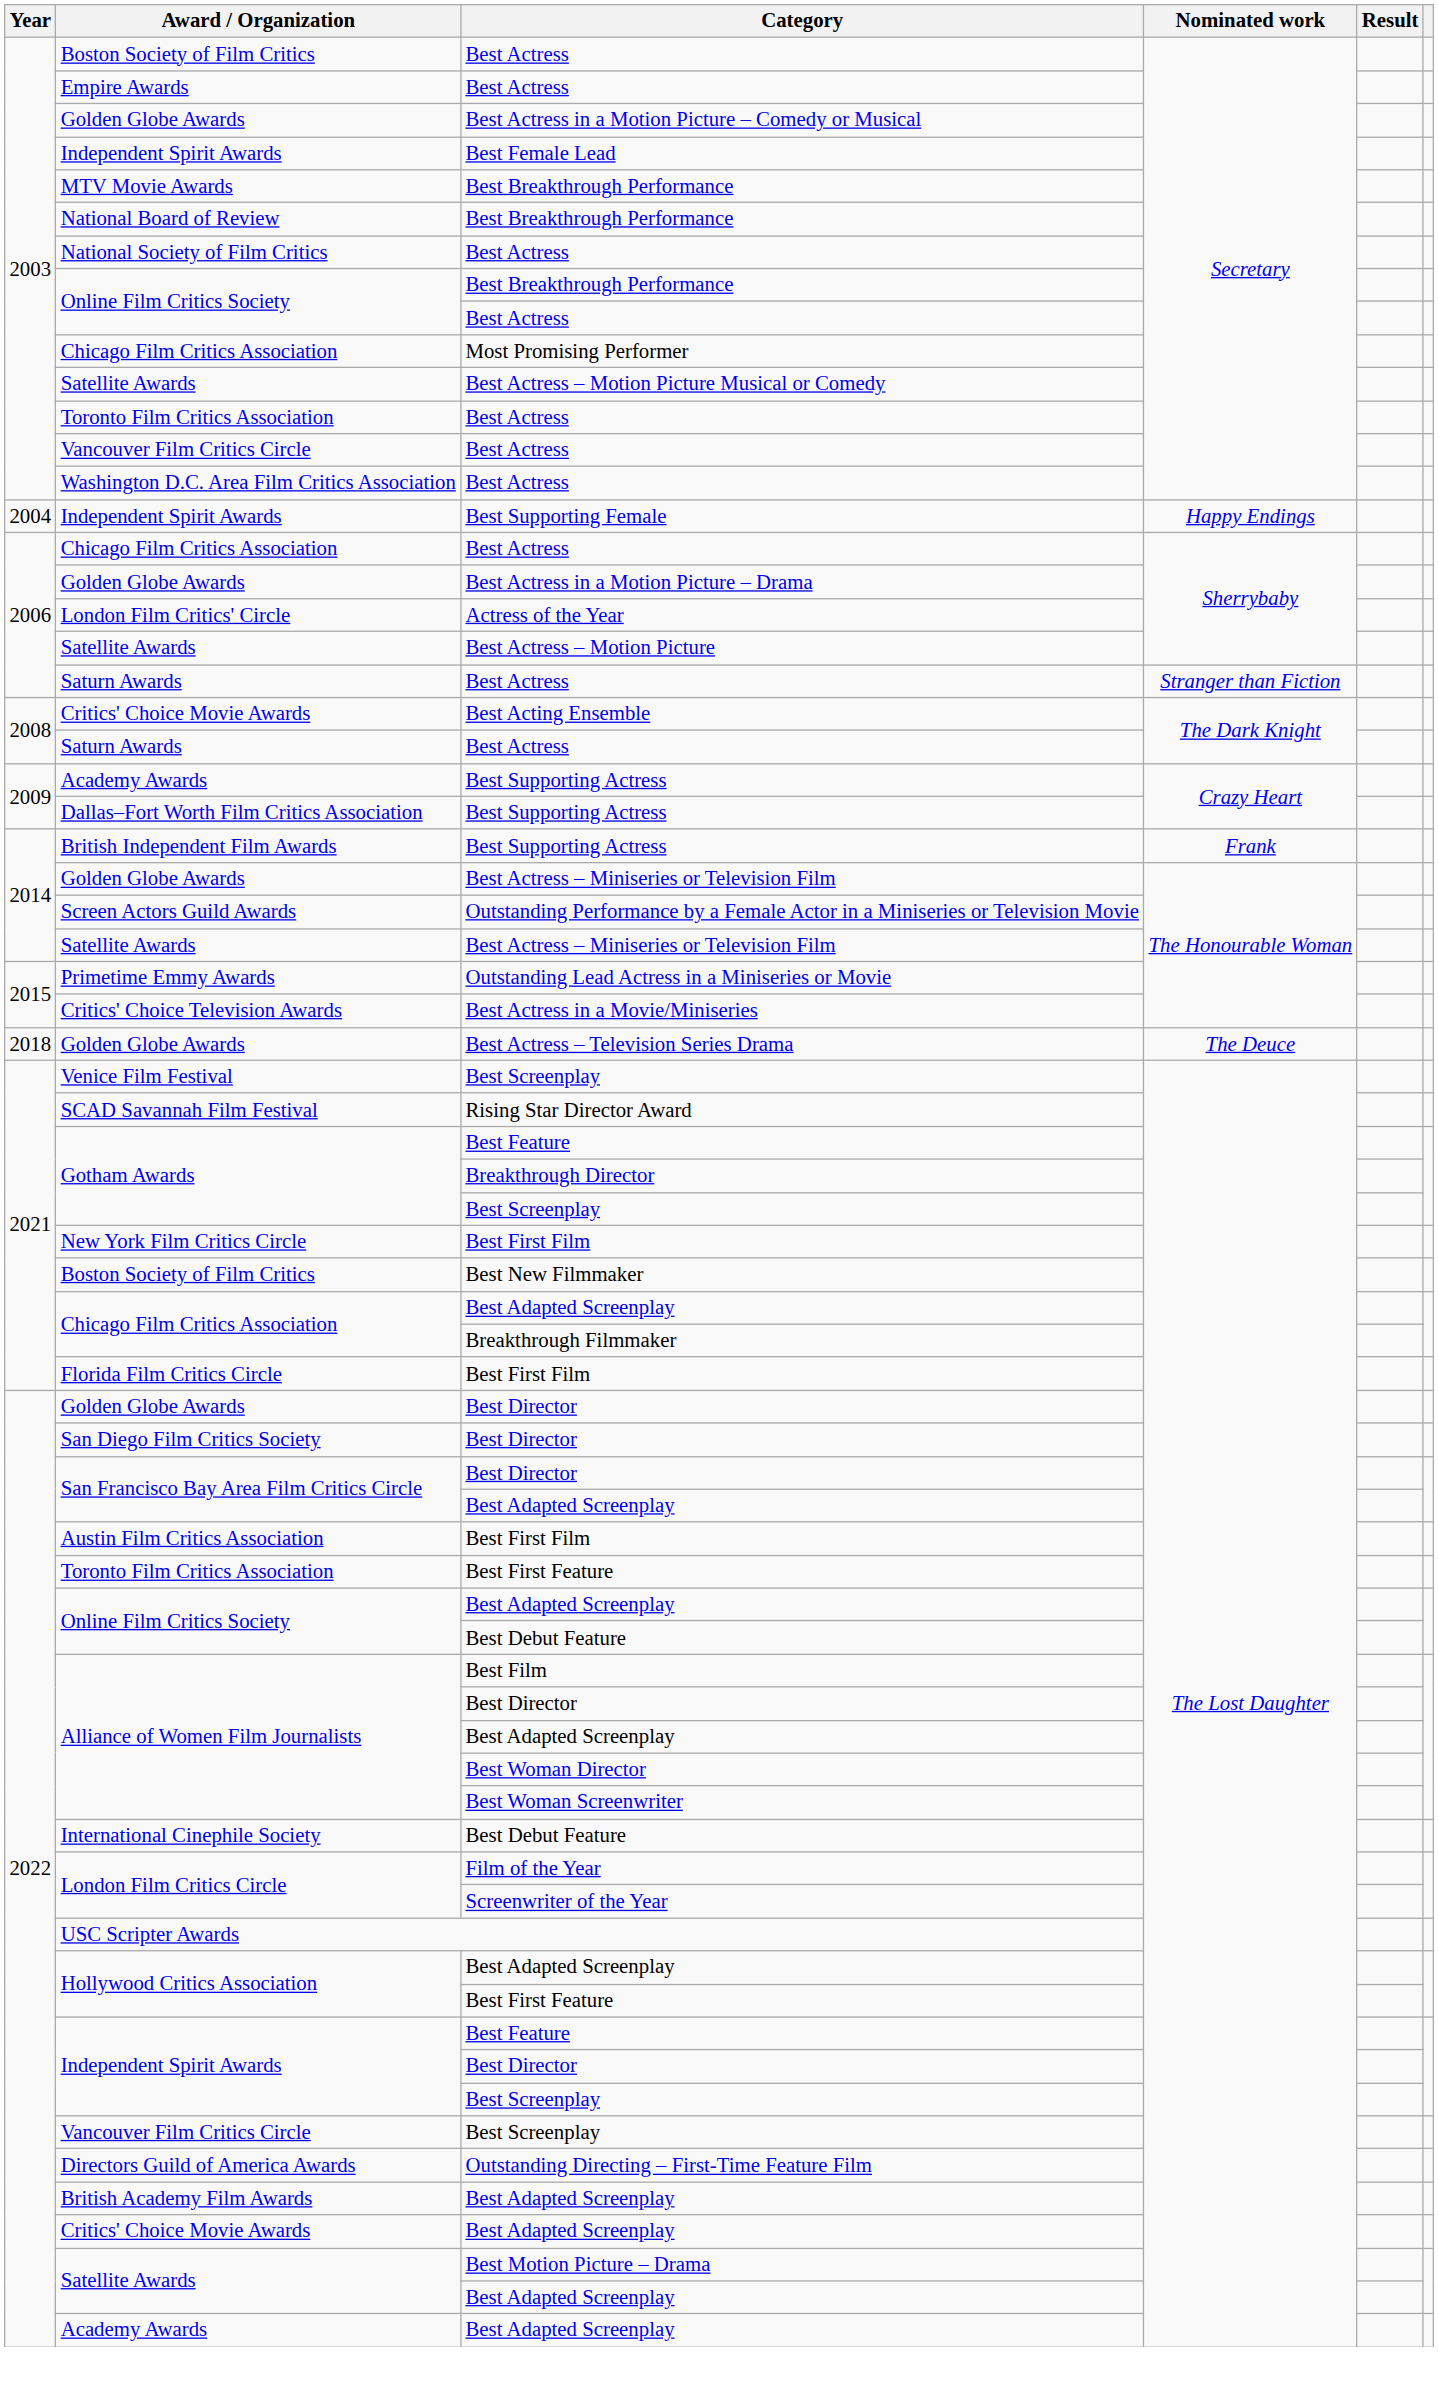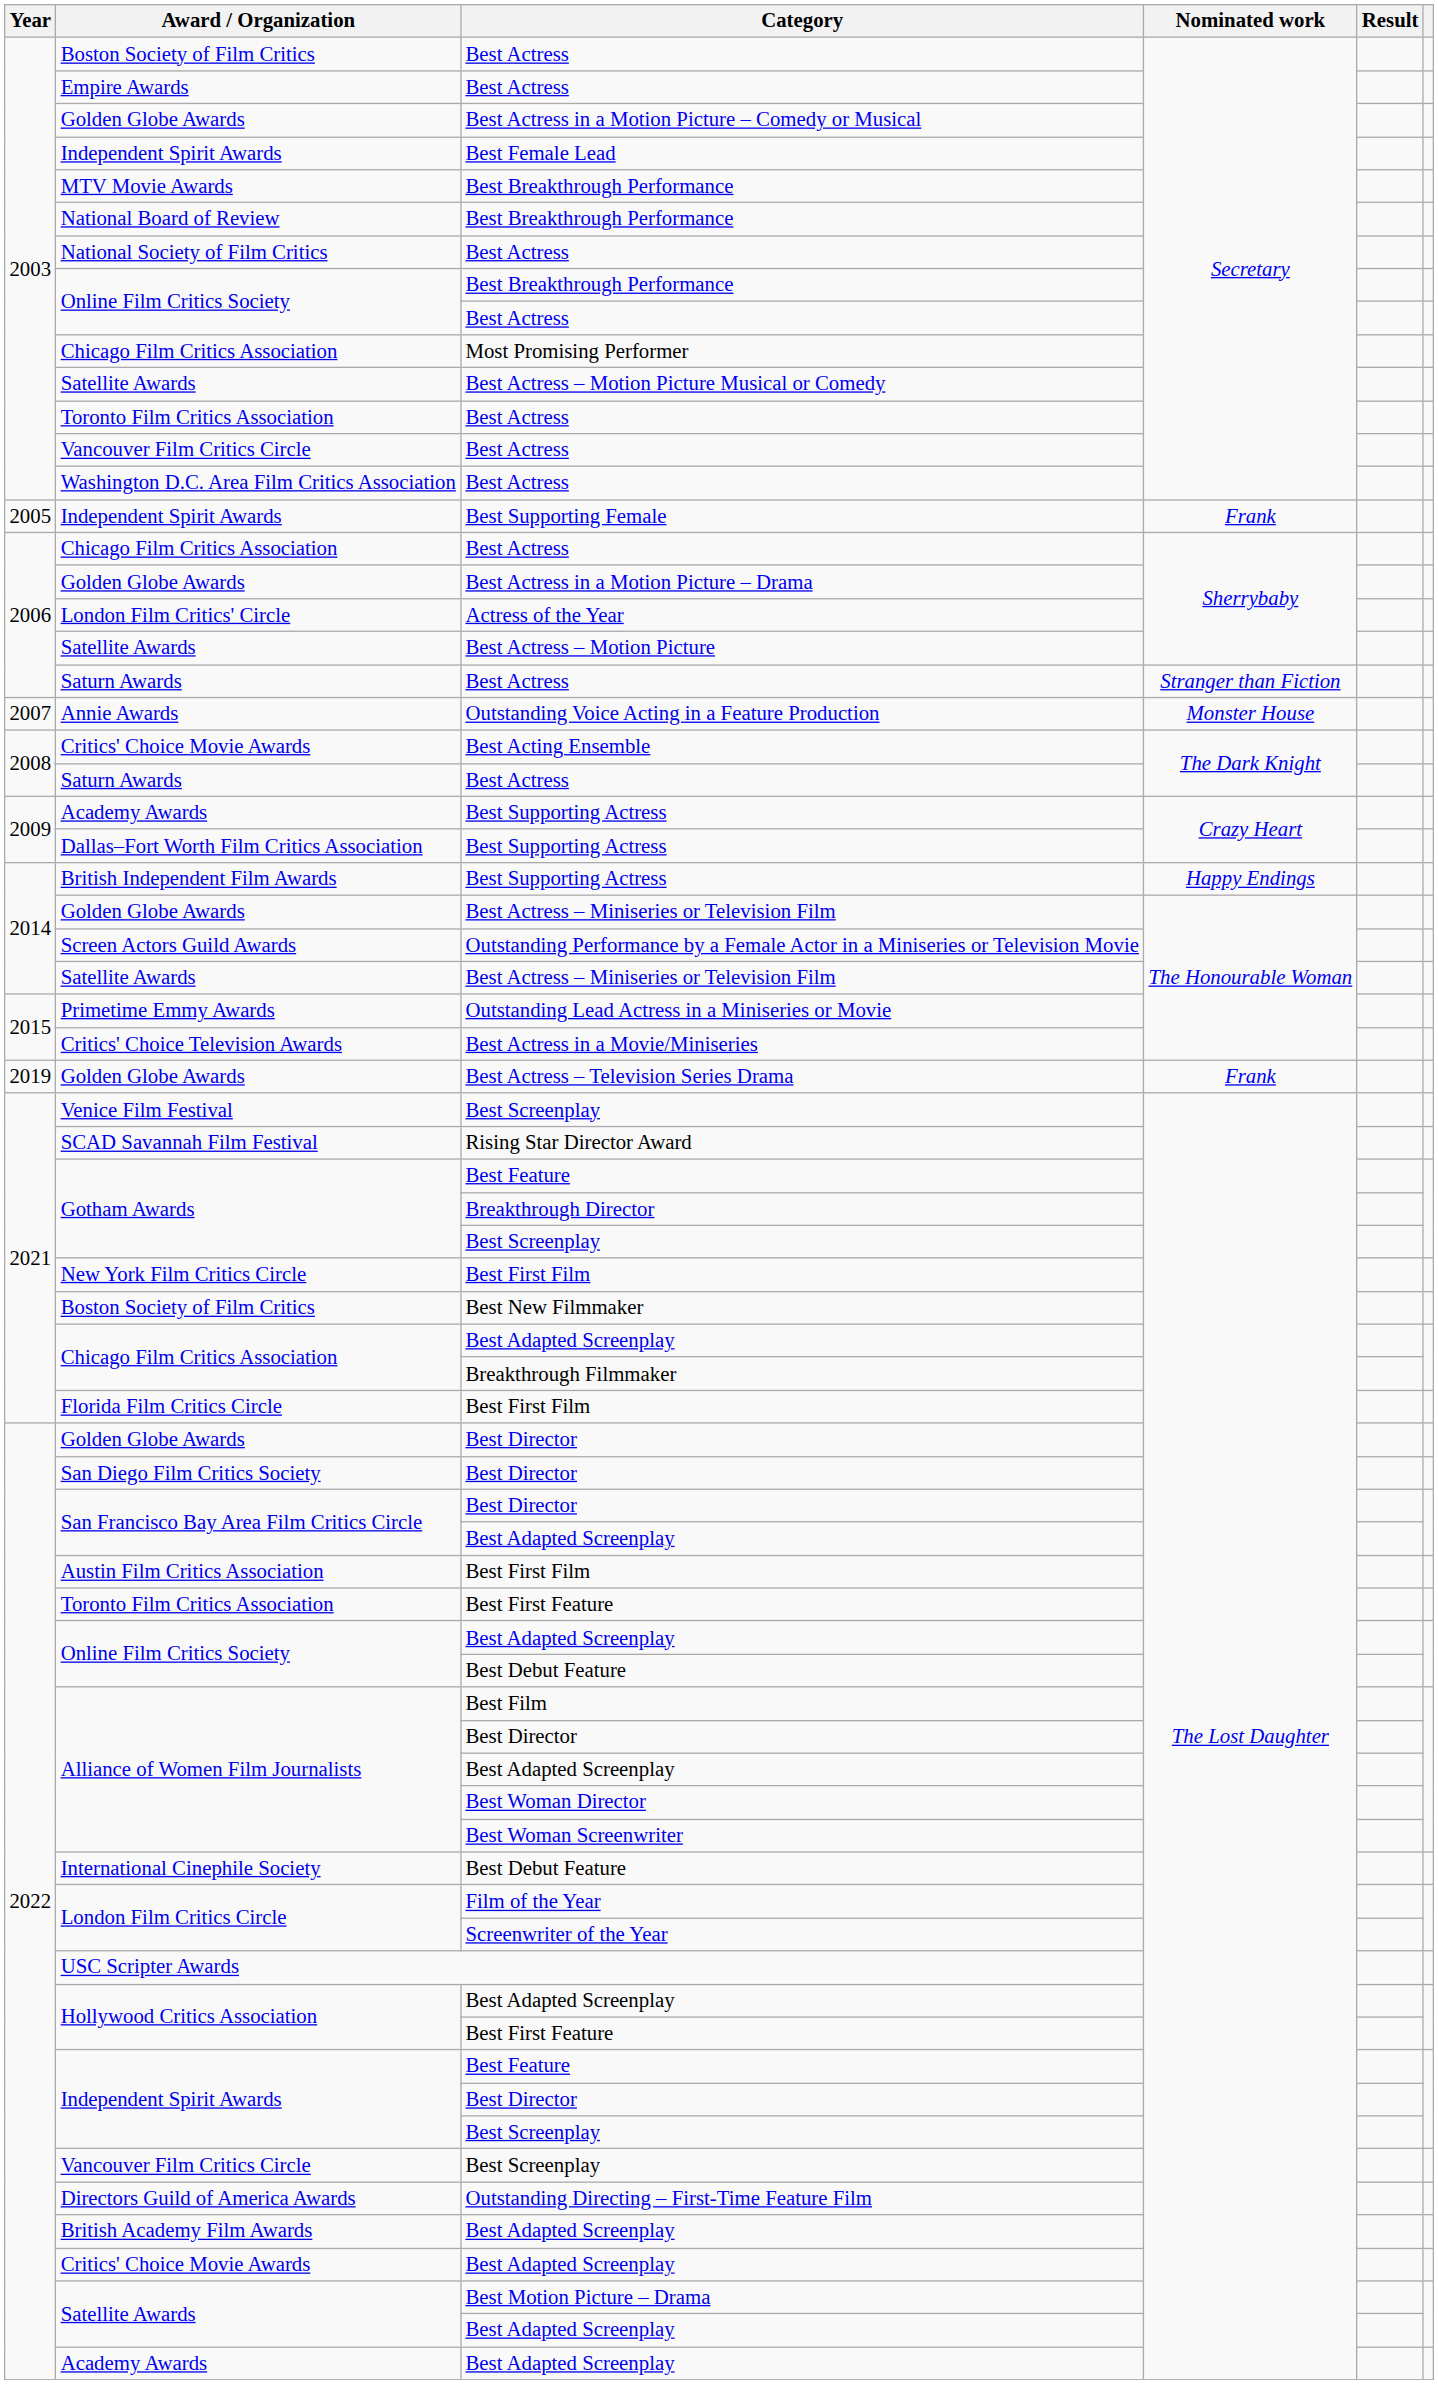 <table class="wikitable">
 <tr>
 <th>Year</th>
 <th>Award / Organization</th>
 <th>Category</th>
 <th>Nominated work</th>
 <th>Result</th>
 <th></th>
 </tr>
 <tr>
 <td rowspan=14>2003</td>
 <td><a href='#'>Boston Society of Film Critics</a></td>
 <td><a href='#'>Best Actress</a></td>
 <td rowspan=14 style="text-align:center"><em><a href='#'>Secretary</a></em></td>
 <td></td>
 <td></td>
 </tr>
 <tr>
 <td><a href='#'>Empire Awards</a></td>
 <td><a href='#'>Best Actress</a></td>
 <td></td>
 <td></td>
 </tr>
 <tr>
 <td><a href='#'>Golden Globe Awards</a></td>
 <td><a href='#'>Best Actress in a Motion Picture – Comedy or Musical</a></td>
 <td></td>
 <td></td>
 </tr>
 <tr>
 <td><a href='#'>Independent Spirit Awards</a></td>
 <td><a href='#'>Best Female Lead</a></td>
 <td></td>
 <td></td>
 </tr>
 <tr>
 <td><a href='#'>MTV Movie Awards</a></td>
 <td><a href='#'>Best Breakthrough Performance</a></td>
 <td></td>
 <td></td>
 </tr>
 <tr>
 <td><a href='#'>National Board of Review</a></td>
 <td><a href='#'>Best Breakthrough Performance</a></td>
 <td></td>
 <td></td>
 </tr>
 <tr>
 <td><a href='#'>National Society of Film Critics</a></td>
 <td><a href='#'>Best Actress</a></td>
 <td></td>
 <td></td>
 </tr>
 <tr>
 <td rowspan=2><a href='#'>Online Film Critics Society</a></td>
 <td><a href='#'>Best Breakthrough Performance</a></td>
 <td></td>
 <td></td>
 </tr>
 <tr>
 <td><a href='#'>Best Actress</a></td>
 <td></td>
 <td></td>
 </tr>
 <tr>
 <td><a href='#'>Chicago Film Critics Association</a></td>
 <td>Most Promising Performer</td>
 <td></td>
 <td></td>
 </tr>
 <tr>
 <td><a href='#'>Satellite Awards</a></td>
 <td><a href='#'>Best Actress – Motion Picture Musical or Comedy</a></td>
 <td></td>
 <td></td>
 </tr>
 <tr>
 <td><a href='#'>Toronto Film Critics Association</a></td>
 <td><a href='#'>Best Actress</a></td>
 <td></td>
 <td></td>
 </tr>
 <tr>
 <td><a href='#'>Vancouver Film Critics Circle</a></td>
 <td><a href='#'>Best Actress</a></td>
 <td></td>
 <td></td>
 </tr>
 <tr>
 <td><a href='#'>Washington D.C. Area Film Critics Association</a></td>
 <td><a href='#'>Best Actress</a></td>
 <td></td>
 <td></td>
 </tr>
 <tr>
-<td>2004</td>
+<td>2005</td>
 <td><a href='#'>Independent Spirit Awards</a></td>
 <td><a href='#'>Best Supporting Female</a></td>
-<td style="text-align:center"><em><a href='#'>Happy Endings</a></em></td>
+<td style="text-align:center"><em><a href='#'>Frank</a></em></td>
 <td></td>
 <td></td>
 </tr>
 <tr>
 <td rowspan=5>2006</td>
 <td><a href='#'>Chicago Film Critics Association</a></td>
 <td><a href='#'>Best Actress</a></td>
 <td rowspan=4 style="text-align:center"><em><a href='#'>Sherrybaby</a></em></td>
 <td></td>
 <td></td>
 </tr>
 <tr>
 <td><a href='#'>Golden Globe Awards</a></td>
 <td><a href='#'>Best Actress in a Motion Picture – Drama</a></td>
 <td></td>
 <td></td>
 </tr>
 <tr>
 <td><a href='#'>London Film Critics' Circle</a></td>
 <td><a href='#'>Actress of the Year</a></td>
 <td></td>
 <td></td>
 </tr>
 <tr>
 <td><a href='#'>Satellite Awards</a></td>
 <td><a href='#'>Best Actress – Motion Picture</a></td>
 <td></td>
 <td></td>
 </tr>
 <tr>
 <td><a href='#'>Saturn Awards</a></td>
 <td><a href='#'>Best Actress</a></td>
 <td style="text-align:center"><em><a href='#'>Stranger than Fiction</a></em></td>
 <td></td>
 <td></td>
 </tr>
 <tr>
+<td>2007</td>
+<td><a href='#'>Annie Awards</a></td>
+<td><a href='#'>Outstanding Voice Acting in a Feature Production</a></td>
+<td style="text-align:center"><em><a href='#'>Monster House</a></em></td>
+<td></td>
+<td></td>
+</tr>
+<tr>
 <td rowspan=2>2008</td>
 <td><a href='#'>Critics' Choice Movie Awards</a></td>
 <td><a href='#'>Best Acting Ensemble</a></td>
 <td rowspan=2 style="text-align:center"><em><a href='#'>The Dark Knight</a></em></td>
 <td></td>
 <td></td>
 </tr>
 <tr>
 <td><a href='#'>Saturn Awards</a></td>
 <td><a href='#'>Best Actress</a></td>
 <td></td>
 <td></td>
 </tr>
 <tr>
 <td rowspan=2>2009</td>
 <td><a href='#'>Academy Awards</a></td>
 <td><a href='#'>Best Supporting Actress</a></td>
 <td rowspan=2 style="text-align:center"><em><a href='#'>Crazy Heart</a></em></td>
 <td></td>
 <td></td>
 </tr>
 <tr>
 <td><a href='#'>Dallas–Fort Worth Film Critics Association</a></td>
 <td><a href='#'>Best Supporting Actress</a></td>
 <td></td>
 <td></td>
 </tr>
 <tr>
 <td rowspan=4>2014</td>
 <td><a href='#'>British Independent Film Awards</a></td>
 <td><a href='#'>Best Supporting Actress</a></td>
-<td style="text-align:center"><em><a href='#'>Frank</a></em></td>
+<td style="text-align:center"><em><a href='#'>Happy Endings</a></em></td>
 <td></td>
 <td></td>
 </tr>
 <tr>
 <td><a href='#'>Golden Globe Awards</a></td>
 <td><a href='#'>Best Actress – Miniseries or Television Film</a></td>
 <td rowspan=5 style="text-align:center"><em><a href='#'>The Honourable Woman</a></em></td>
 <td></td>
 <td></td>
 </tr>
 <tr>
 <td><a href='#'>Screen Actors Guild Awards</a></td>
 <td><a href='#'>Outstanding Performance by a Female Actor in a Miniseries or Television Movie</a></td>
 <td></td>
 <td></td>
 </tr>
 <tr>
 <td><a href='#'>Satellite Awards</a></td>
 <td><a href='#'>Best Actress – Miniseries or Television Film</a></td>
 <td></td>
 <td></td>
 </tr>
 <tr>
 <td rowspan=2>2015</td>
 <td><a href='#'>Primetime Emmy Awards</a></td>
 <td><a href='#'>Outstanding Lead Actress in a Miniseries or Movie</a></td>
 <td></td>
 <td></td>
 </tr>
 <tr>
 <td><a href='#'>Critics' Choice Television Awards</a></td>
 <td><a href='#'>Best Actress in a Movie/Miniseries</a></td>
 <td></td>
 <td></td>
 </tr>
 <tr>
-<td>2018</td>
+<td>2019</td>
 <td><a href='#'>Golden Globe Awards</a></td>
 <td><a href='#'>Best Actress – Television Series Drama</a></td>
-<td style="text-align:center"><em><a href='#'>The Deuce</a></em></td>
+<td style="text-align:center"><em><a href='#'>Frank</a></em></td>
 <td></td>
 <td></td>
 </tr>
 <tr>
 <td rowspan=10>2021</td>
 <td><a href='#'>Venice Film Festival</a></td>
 <td><a href='#'>Best Screenplay</a></td>
 <td rowspan=39  style="text-align:center"><em><a href='#'>The Lost Daughter</a></em></td>
 <td></td>
 <td></td>
 </tr>
 <tr>
 <td><a href='#'>SCAD Savannah Film Festival</a></td>
 <td>Rising Star Director Award</td>
 <td></td>
 <td></td>
 </tr>
 <tr>
 <td rowspan=3><a href='#'>Gotham Awards</a></td>
 <td><a href='#'>Best Feature</a></td>
 <td></td>
 <td rowspan=3></td>
 </tr>
 <tr>
 <td><a href='#'>Breakthrough Director</a></td>
 <td></td>
 </tr>
 <tr>
 <td><a href='#'>Best Screenplay</a></td>
 <td></td>
 </tr>
 <tr>
 <td><a href='#'>New York Film Critics Circle</a></td>
 <td><a href='#'>Best First Film</a></td>
 <td></td>
 <td></td>
 </tr>
 <tr>
 <td><a href='#'>Boston Society of Film Critics</a></td>
 <td>Best New Filmmaker</td>
 <td></td>
 <td></td>
 </tr>
 <tr>
 <td rowspan=2><a href='#'>Chicago Film Critics Association</a></td>
 <td><a href='#'>Best Adapted Screenplay</a></td>
 <td></td>
 <td rowspan=2></td>
 </tr>
 <tr>
 <td>Breakthrough Filmmaker</td>
 <td></td>
 </tr>
 <tr>
 <td><a href='#'>Florida Film Critics Circle</a></td>
 <td>Best First Film</td>
 <td></td>
 <td></td>
 </tr>
 <tr>
 <td rowspan=29>2022</td>
 <td><a href='#'>Golden Globe Awards</a></td>
 <td><a href='#'>Best Director</a></td>
 <td></td>
 <td></td>
 </tr>
 <tr>
 <td><a href='#'>San Diego Film Critics Society</a></td>
 <td><a href='#'>Best Director</a></td>
 <td></td>
 <td></td>
 </tr>
 <tr>
 <td rowspan=2><a href='#'>San Francisco Bay Area Film Critics Circle</a></td>
 <td><a href='#'>Best Director</a></td>
 <td></td>
 <td rowspan=2></td>
 </tr>
 <tr>
 <td><a href='#'>Best Adapted Screenplay</a></td>
 <td></td>
 </tr>
 <tr>
 <td><a href='#'>Austin Film Critics Association</a></td>
 <td>Best First Film</td>
 <td></td>
 <td></td>
 </tr>
 <tr>
 <td><a href='#'>Toronto Film Critics Association</a></td>
 <td>Best First Feature</td>
 <td></td>
 <td></td>
 </tr>
 <tr>
 <td rowspan=2><a href='#'>Online Film Critics Society</a></td>
 <td><a href='#'>Best Adapted Screenplay</a></td>
 <td></td>
 <td rowspan=2></td>
 </tr>
 <tr>
 <td>Best Debut Feature</td>
 <td></td>
 </tr>
 <tr>
 <td rowspan=5><a href='#'>Alliance of Women Film Journalists</a></td>
 <td>Best Film</td>
 <td></td>
 <td rowspan=5></td>
 </tr>
 <tr>
 <td>Best Director</td>
 <td></td>
 </tr>
 <tr>
 <td>Best Adapted Screenplay</td>
 <td></td>
 </tr>
 <tr>
 <td><a href='#'>Best Woman Director</a></td>
 <td></td>
 </tr>
 <tr>
 <td><a href='#'>Best Woman Screenwriter</a></td>
 <td></td>
 </tr>
 <tr>
 <td><a href='#'>International Cinephile Society</a></td>
 <td>Best Debut Feature</td>
 <td></td>
 <td></td>
 </tr>
 <tr>
 <td rowspan=2><a href='#'>London Film Critics Circle</a></td>
 <td><a href='#'>Film of the Year</a></td>
 <td></td>
 <td rowspan=2></td>
 </tr>
 <tr>
 <td><a href='#'>Screenwriter of the Year</a></td>
 <td></td>
 </tr>
 <tr>
 <td colspan=2><a href='#'>USC Scripter Awards</a></td>
 <td></td>
 <td></td>
 </tr>
 <tr>
 <td rowspan=2><a href='#'>Hollywood Critics Association</a></td>
 <td>Best Adapted Screenplay</td>
 <td></td>
 <td rowspan=2></td>
 </tr>
 <tr>
 <td>Best First Feature</td>
 <td></td>
 </tr>
 <tr>
 <td rowspan=3><a href='#'>Independent Spirit Awards</a></td>
 <td><a href='#'>Best Feature</a></td>
 <td></td>
 <td rowspan=3></td>
 </tr>
 <tr>
 <td><a href='#'>Best Director</a></td>
 <td></td>
 </tr>
 <tr>
 <td><a href='#'>Best Screenplay</a></td>
 <td></td>
 </tr>
 <tr>
 <td><a href='#'>Vancouver Film Critics Circle</a></td>
 <td>Best Screenplay</td>
 <td></td>
 <td></td>
 </tr>
 <tr>
 <td><a href='#'>Directors Guild of America Awards</a></td>
 <td><a href='#'>Outstanding Directing – First-Time Feature Film</a></td>
 <td></td>
 <td></td>
 </tr>
 <tr>
 <td><a href='#'>British Academy Film Awards</a></td>
 <td><a href='#'>Best Adapted Screenplay</a></td>
 <td></td>
 <td></td>
 </tr>
 <tr>
 <td><a href='#'>Critics' Choice Movie Awards</a></td>
 <td><a href='#'>Best Adapted Screenplay</a></td>
 <td></td>
 <td></td>
 </tr>
 <tr>
 <td rowspan=2><a href='#'>Satellite Awards</a></td>
 <td><a href='#'>Best Motion Picture – Drama</a></td>
 <td></td>
 <td rowspan=2></td>
 </tr>
 <tr>
 <td><a href='#'>Best Adapted Screenplay</a></td>
 <td></td>
 </tr>
 <tr>
 <td><a href='#'>Academy Awards</a></td>
 <td><a href='#'>Best Adapted Screenplay</a></td>
 <td></td>
 <td></td>
 </tr>
 </table>
